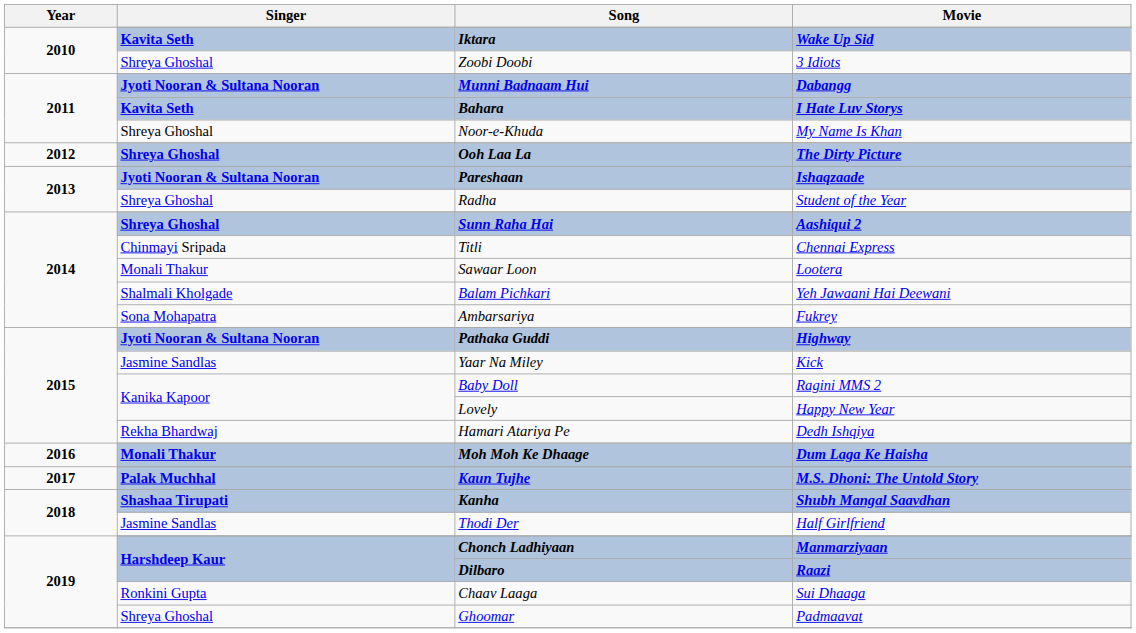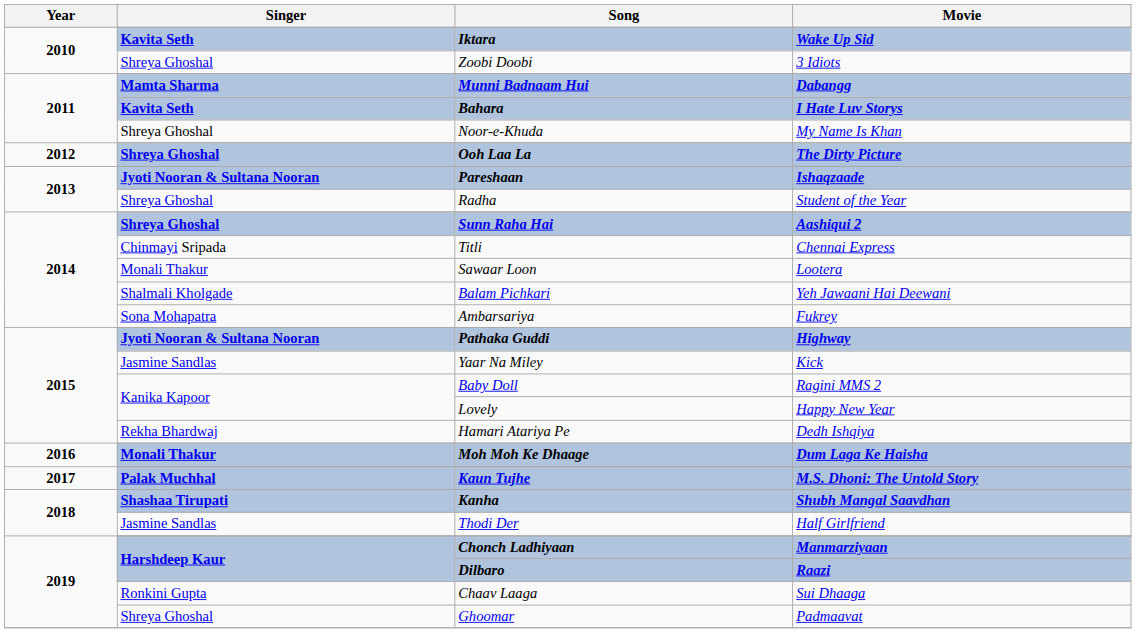 <table class="wikitable" style="width:98%;">
 <tr style="background:#bebebe;">
 <th style="width:10%;">Year</th>
 <th style="width:30%;">Singer</th>
 <th style="width:30%;">Song</th>
 <th style="width:30%;">Movie</th>
 </tr>
 <tr>
 <td rowspan=3 style="text-align:center"><strong>2010</strong></td>
 </tr>
 <tr style="background:#B0C4DE;">
 <td><strong><a href='#'>Kavita Seth</a></strong></td>
 <td><strong><em>Iktara</em></strong></td>
 <td><strong><em><a href='#'>Wake Up Sid</a></em></strong></td>
 </tr>
 <tr>
 <td><a href='#'>Shreya Ghoshal</a></td>
 <td><em>Zoobi Doobi</em></td>
 <td><em><a href='#'>3 Idiots</a></em></td>
 </tr>
 <tr>
 <td rowspan=4 style="text-align:center"><strong>2011</strong></td>
 </tr>
 <tr style="background:#B0C4DE;">
-<td><strong><a href='#'>Jyoti Nooran & Sultana Nooran</a></strong></td>
+<td><strong><a href='#'>Mamta Sharma</a></strong></td>
 <td><strong><em><a href='#'>Munni Badnaam Hui</a></em></strong></td>
 <td><strong><em><a href='#'>Dabangg</a></em></strong></td>
 </tr>
 <tr style="background:#B0C4DE;">
 <td><strong><a href='#'>Kavita Seth</a></strong></td>
 <td><strong><em>Bahara</em></strong></td>
 <td><strong><em><a href='#'>I Hate Luv Storys</a></em></strong></td>
 </tr>
 <tr>
 <td>Shreya Ghoshal</td>
 <td><em>Noor-e-Khuda</em></td>
 <td><em><a href='#'>My Name Is Khan</a></em></td>
 </tr>
 <tr>
 <td rowspan=2 style="text-align:center"><strong>2012</strong></td>
 </tr>
 <tr style="background:#B0C4DE;">
 <td><strong><a href='#'>Shreya Ghoshal</a></strong></td>
 <td><strong><em>Ooh Laa La</em></strong></td>
 <td><strong><em><a href='#'>The Dirty Picture</a></em></strong></td>
 </tr>
 <tr>
 <td rowspan=3 style="text-align:center"><strong>2013</strong></td>
 </tr>
 <tr style="background:#B0C4DE;">
 <td><strong><a href='#'>Jyoti Nooran & Sultana Nooran</a></strong></td>
 <td><strong><em>Pareshaan</em></strong></td>
 <td><strong><em><a href='#'>Ishaqzaade</a></em></strong></td>
 </tr>
 <tr>
 <td><a href='#'>Shreya Ghoshal</a></td>
 <td><em>Radha</em></td>
 <td><em><a href='#'>Student of the Year</a></em></td>
 </tr>
 <tr>
 <td rowspan=6 style="text-align:center"><strong>2014</strong></td>
 </tr>
 <tr style="background:#B0C4DE;">
 <td><strong><a href='#'>Shreya Ghoshal</a></strong></td>
 <td><strong><em><a href='#'>Sunn Raha Hai</a></em></strong></td>
 <td><strong><em><a href='#'>Aashiqui 2</a></em></strong></td>
 </tr>
 <tr>
 <td><a href='#'>Chinmayi</a> Sripada</td>
 <td><em>Titli</em></td>
 <td><em><a href='#'>Chennai Express</a></em></td>
 </tr>
 <tr>
 <td><a href='#'>Monali Thakur</a></td>
 <td><em>Sawaar Loon</em></td>
 <td><em><a href='#'>Lootera</a></em></td>
 </tr>
 <tr>
 <td><a href='#'>Shalmali Kholgade</a></td>
 <td><em><a href='#'>Balam Pichkari</a></em></td>
 <td><em><a href='#'>Yeh Jawaani Hai Deewani</a></em></td>
 </tr>
 <tr>
 <td><a href='#'>Sona Mohapatra</a></td>
 <td><em>Ambarsariya</em></td>
 <td><em><a href='#'>Fukrey</a></em></td>
 </tr>
 <tr>
 <td rowspan=6 style="text-align:center"><strong>2015</strong></td>
 </tr>
 <tr style="background:#B0C4DE;">
 <td><strong><a href='#'>Jyoti Nooran & Sultana Nooran</a></strong></td>
 <td><strong><em>Pathaka Guddi</em></strong></td>
 <td><strong><a href='#'><em>Highway</em></a></strong></td>
 </tr>
 <tr>
 <td><a href='#'>Jasmine Sandlas</a></td>
 <td><em>Yaar Na Miley</em></td>
 <td><a href='#'><em>Kick</em></a></td>
 </tr>
 <tr>
 <td rowspan="2"><a href='#'>Kanika Kapoor</a></td>
 <td><em><a href='#'>Baby Doll</a></em></td>
 <td><em><a href='#'>Ragini MMS 2</a></em></td>
 </tr>
 <tr>
 <td><em>Lovely</em></td>
 <td><a href='#'><em>Happy New Year</em></a></td>
 </tr>
 <tr>
 <td><a href='#'>Rekha Bhardwaj</a></td>
 <td><em>Hamari Atariya Pe</em></td>
 <td><em><a href='#'>Dedh Ishqiya</a></em></td>
 </tr>
 <tr>
 <td rowspan=2 style="text-align:center"><strong>2016</strong></td>
 </tr>
 <tr style="background:#B0C4DE;">
 <td><strong><a href='#'>Monali Thakur</a></strong></td>
 <td><strong><em>Moh Moh Ke Dhaage</em></strong></td>
 <td><strong><em><a href='#'>Dum Laga Ke Haisha</a></em></strong></td>
 </tr>
 <tr>
 <td rowspan=2 style="text-align:center"><strong>2017</strong></td>
 </tr>
 <tr style="background:#B0C4DE;">
 <td><strong><a href='#'>Palak Muchhal</a></strong></td>
 <td><strong><em><a href='#'>Kaun Tujhe</a></em></strong></td>
 <td><strong><em><a href='#'>M.S. Dhoni: The Untold Story</a></em></strong></td>
 </tr>
 <tr>
 <td rowspan=3 style="text-align:center"><strong>2018</strong></td>
 </tr>
 <tr style="background:#B0C4DE;">
 <td><strong><a href='#'>Shashaa Tirupati</a></strong></td>
 <td><strong><em>Kanha</em></strong></td>
 <td><strong><em><a href='#'>Shubh Mangal Saavdhan</a></em></strong></td>
 </tr>
 <tr>
 <td><a href='#'>Jasmine Sandlas</a></td>
 <td><em><a href='#'>Thodi Der</a></em></td>
 <td><a href='#'><em>Half Girlfriend</em></a></td>
 </tr>
 <tr>
 <td style="text-align:center" rowspan="5"><strong>2019</strong></td>
 </tr>
 <tr style="background:#B0C4DE;">
 <td rowspan=2><strong><a href='#'>Harshdeep Kaur</a></strong></td>
 <td><strong><em>Chonch Ladhiyaan</em></strong></td>
 <td><strong><em><a href='#'>Manmarziyaan</a></em></strong></td>
 </tr>
 <tr style="background:#B0C4DE;">
 <td><strong><em>Dilbaro</em></strong></td>
 <td><strong><em><a href='#'>Raazi</a></em></strong></td>
 </tr>
 <tr>
 <td><a href='#'>Ronkini Gupta</a></td>
 <td><em>Chaav Laaga</em></td>
 <td><em><a href='#'>Sui Dhaaga</a></em></td>
 </tr>
 <tr>
 <td><a href='#'>Shreya Ghoshal</a></td>
 <td><em><a href='#'>Ghoomar</a></em></td>
 <td><em><a href='#'>Padmaavat</a></em></td>
 </tr>
 <tr>
 </tr>
 </table>
